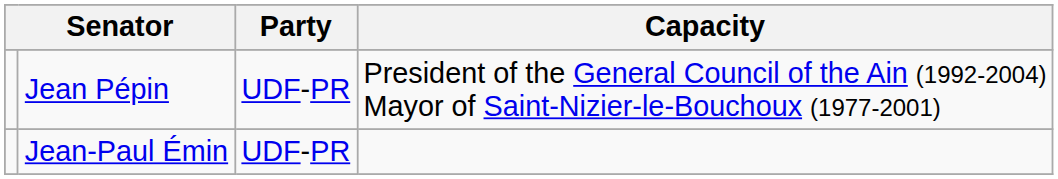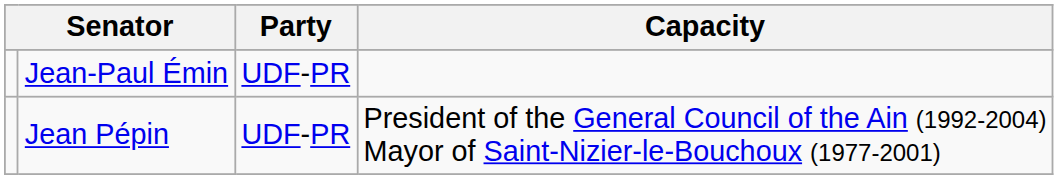 <table class="wikitable">
 <tr>
 <th colspan="2">Senator</th>
 <th>Party</th>
 <th>Capacity</th>
 </tr>
 <tr>
 <td></td>
+<td><a href='#'>Jean-Paul Émin</a></td>
+<td><a href='#'>UDF</a>-<a href='#'>PR</a></td>
+<td></td>
+</tr>
+<tr>
+<td></td>
 <td><a href='#'>Jean Pépin</a></td>
 <td><a href='#'>UDF</a>-<a href='#'>PR</a></td>
 <td>President of the <a href='#'>General Council of the Ain</a> <small>(1992-2004)</small><br>Mayor of <a href='#'>Saint-Nizier-le-Bouchoux</a> <small>(1977-2001)</small></td>
 </tr>
-<tr>
-<td></td>
-<td><a href='#'>Jean-Paul Émin</a></td>
-<td><a href='#'>UDF</a>-<a href='#'>PR</a></td>
-<td></td>
-</tr>
 </table>
